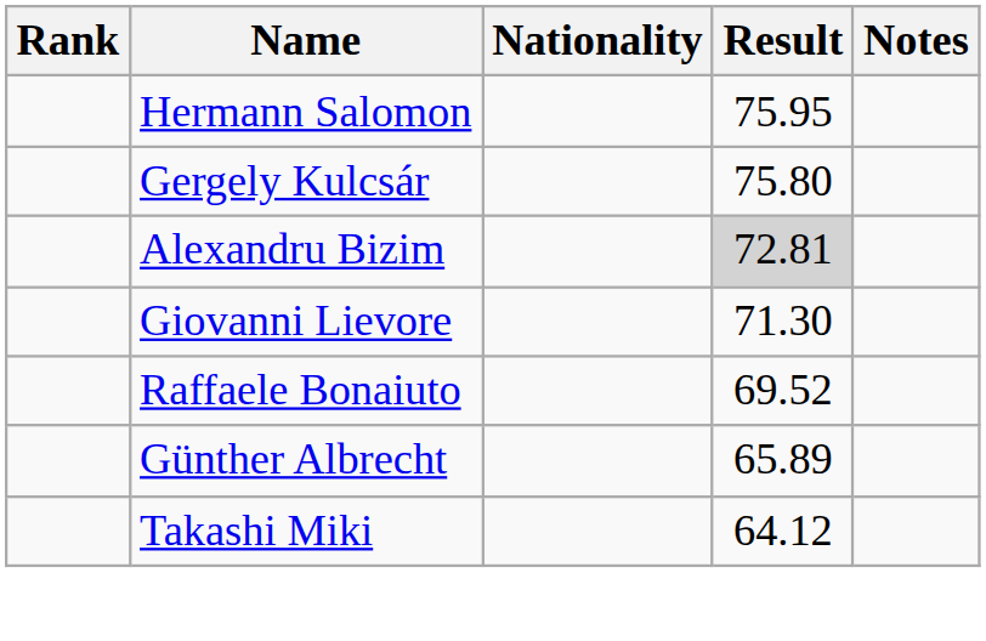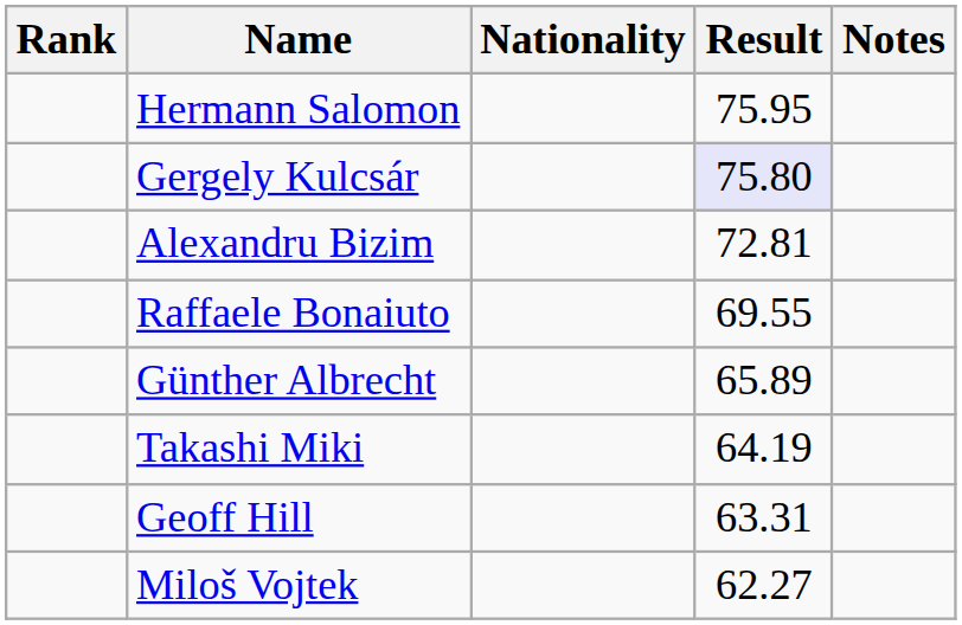 <table class="wikitable sortable" style="text-align:center">
 <tr>
 <th>Rank</th>
 <th>Name</th>
 <th>Nationality</th>
 <th>Result</th>
 <th>Notes</th>
 </tr>
 <tr>
 <td></td>
 <td align=left><a href='#'>Hermann Salomon</a></td>
 <td align=left></td>
 <td>75.95</td>
 <td></td>
 </tr>
 <tr>
 <td></td>
 <td align=left><a href='#'>Gergely Kulcsár</a></td>
 <td align=left></td>
-<td>75.80</td>
+<td style="background: lavender;">75.80</td>
 <td></td>
 </tr>
 <tr>
 <td></td>
 <td align=left><a href='#'>Alexandru Bizim</a></td>
 <td align=left></td>
-<td style="background: lightgrey;">72.81</td>
-<td></td>
-</tr>
-<tr>
-<td></td>
-<td align=left><a href='#'>Giovanni Lievore</a></td>
-<td align=left></td>
-<td>71.30</td>
+<td>72.81</td>
 <td></td>
 </tr>
 <tr>
 <td></td>
 <td align=left><a href='#'>Raffaele Bonaiuto</a></td>
 <td align=left></td>
-<td>69.52</td>
+<td>69.55</td>
 <td></td>
 </tr>
 <tr>
 <td></td>
 <td align=left><a href='#'>Günther Albrecht</a></td>
 <td align=left></td>
 <td>65.89</td>
 <td></td>
 </tr>
 <tr>
 <td></td>
 <td align=left><a href='#'>Takashi Miki</a></td>
 <td align=left></td>
-<td>64.12</td>
+<td>64.19</td>
+<td></td>
+</tr>
+<tr>
+<td></td>
+<td align=left><a href='#'>Geoff Hill</a></td>
+<td align=left></td>
+<td>63.31</td>
+<td></td>
+</tr>
+<tr>
+<td></td>
+<td align=left><a href='#'>Miloš Vojtek</a></td>
+<td align=left></td>
+<td>62.27</td>
 <td></td>
 </tr>
 </table>
